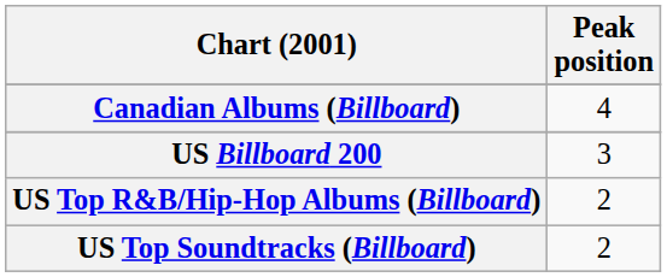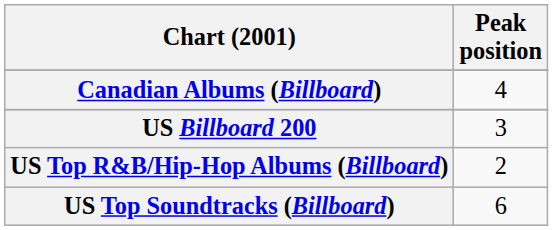 <table class="wikitable sortable plainrowheaders" style="text-align:center">
 <tr>
 <th scope="col">Chart (2001)</th>
 <th scope="col">Peak<br>position</th>
 </tr>
 <tr>
 </tr>
 <tr>
 </tr>
 <tr>
 </tr>
 <tr>
 </tr>
 <tr>
 <th scope="row"><a href='#'>Canadian Albums</a> (<em><a href='#'>Billboard</a></em>)</th>
 <td>4</td>
 </tr>
 <tr>
 </tr>
 <tr>
 </tr>
 <tr>
 </tr>
 <tr>
 </tr>
 <tr>
 </tr>
 <tr>
 </tr>
 <tr>
 <th scope="row">US <a href='#'><em>Billboard</em> 200</a></th>
 <td>3</td>
 </tr>
 <tr>
 <th scope="row">US <a href='#'>Top R&B/Hip-Hop Albums</a> (<em><a href='#'>Billboard</a></em>)</th>
 <td>2</td>
 </tr>
 <tr>
 <th scope="row">US <a href='#'>Top Soundtracks</a> (<em><a href='#'>Billboard</a></em>)</th>
-<td>2</td>
+<td>6</td>
 </tr>
 </table>
